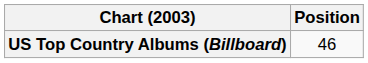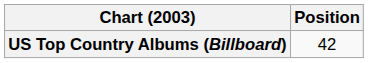 <table class="wikitable plainrowheaders" style="text-align:center">
 <tr>
 <th scope="col">Chart (2003)</th>
 <th scope="col">Position</th>
 </tr>
 <tr>
 <th scope="row">US Top Country Albums (<em>Billboard</em>)</th>
-<td>46</td>
+<td>42</td>
 </tr>
 </table>
